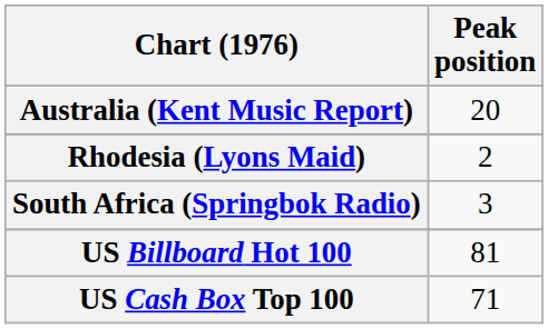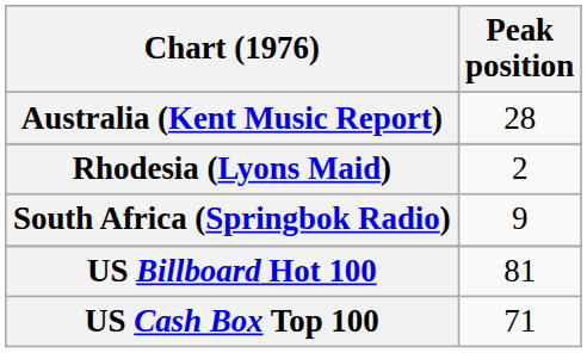 <table class="wikitable sortable plainrowheaders" style="text-align:center">
 <tr>
 <th>Chart (1976)</th>
 <th>Peak<br>position</th>
 </tr>
 <tr>
 <th scope="row">Australia (<a href='#'>Kent Music Report</a>)</th>
-<td>20</td>
+<td>28</td>
 </tr>
 <tr>
 </tr>
 <tr>
 </tr>
 <tr>
 </tr>
 <tr>
 </tr>
 <tr>
 </tr>
 <tr>
 </tr>
 <tr>
 </tr>
 <tr>
 <th scope="row">Rhodesia (<a href='#'>Lyons Maid</a>)</th>
 <td>2</td>
 </tr>
 <tr>
 <th scope="row">South Africa (<a href='#'>Springbok Radio</a>)</th>
-<td>3</td>
+<td>9</td>
 </tr>
 <tr>
 </tr>
 <tr>
 <th scope="row">US <a href='#'><em>Billboard</em> Hot 100</a></th>
 <td>81</td>
 </tr>
 <tr>
 <th scope="row">US <a href='#'><em>Cash Box</em></a> Top 100</th>
 <td>71</td>
 </tr>
 </table>
